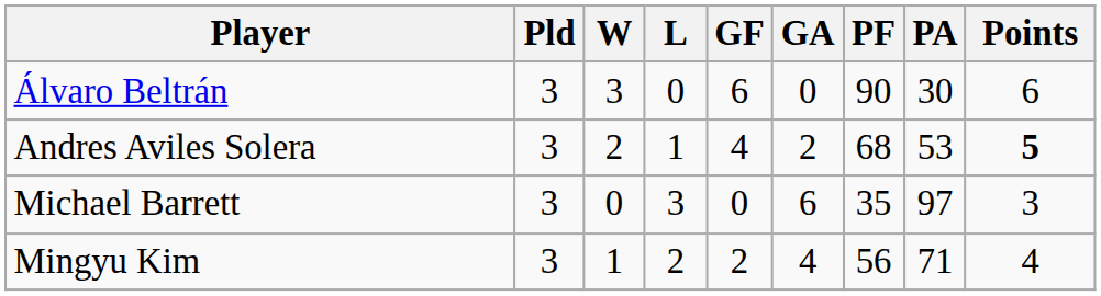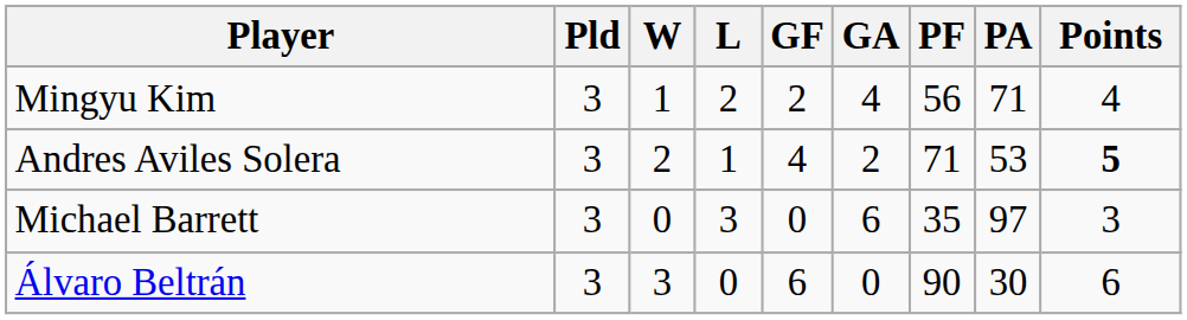 <table class=wikitable style="text-align:center">
 <tr>
 <th width=220>Player</th>
 <th width=20>Pld</th>
 <th width=20>W</th>
 <th width=20>L</th>
 <th width=20>GF</th>
 <th width=20>GA</th>
 <th width=20>PF</th>
 <th width=20>PA</th>
 <th width=50>Points</th>
 </tr>
 <tr>
-<td align=left> <a href='#'>Álvaro Beltrán</a></td>
+<td align=left> Mingyu Kim</td>
 <td>3</td>
-<td>3</td>
-<td>0</td>
-<td>6</td>
-<td>0</td>
-<td>90</td>
-<td>30</td>
-<td>6</td>
+<td>1</td>
+<td>2</td>
+<td>2</td>
+<td>4</td>
+<td>56</td>
+<td>71</td>
+<td>4</td>
 </tr>
 <tr>
 <td align=left> Andres Aviles Solera</td>
 <td>3</td>
 <td>2</td>
 <td>1</td>
 <td>4</td>
 <td>2</td>
-<td>68</td>
+<td>71</td>
 <td>53</td>
 <td><strong>5</strong></td>
 </tr>
 <tr>
 <td align=left> Michael Barrett</td>
 <td>3</td>
 <td>0</td>
 <td>3</td>
 <td>0</td>
 <td>6</td>
 <td>35</td>
 <td>97</td>
 <td>3</td>
 </tr>
 <tr>
-<td align=left> Mingyu Kim</td>
+<td align=left> <a href='#'>Álvaro Beltrán</a></td>
 <td>3</td>
-<td>1</td>
-<td>2</td>
-<td>2</td>
-<td>4</td>
-<td>56</td>
-<td>71</td>
-<td>4</td>
+<td>3</td>
+<td>0</td>
+<td>6</td>
+<td>0</td>
+<td>90</td>
+<td>30</td>
+<td>6</td>
 </tr>
 </table>
